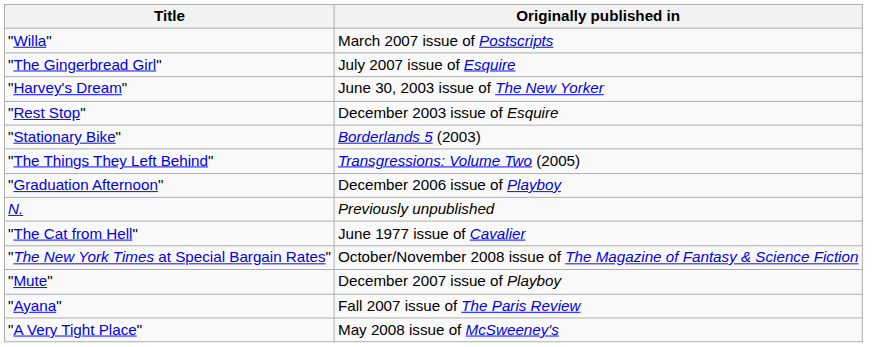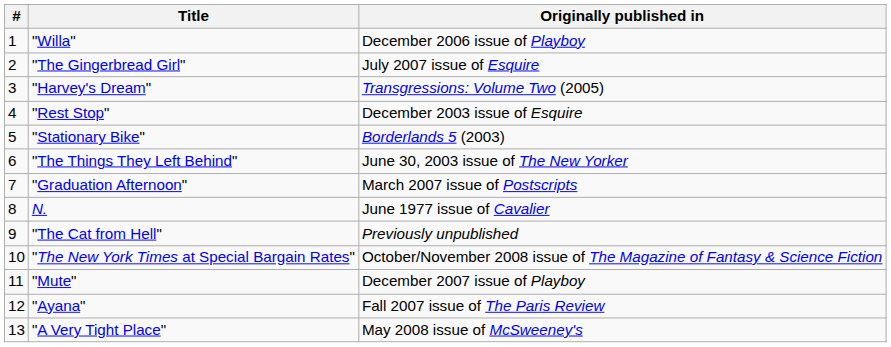 <table class="wikitable">
 <tr>
+<th>#</th>
 <th>Title</th>
 <th>Originally published in</th>
 </tr>
 <tr>
+<td>1</td>
 <td>"<a href='#'>Willa</a>"</td>
-<td>March 2007 issue of <em><a href='#'>Postscripts</a></em></td>
+<td>December 2006 issue of <em><a href='#'>Playboy</a></em></td>
 </tr>
 <tr>
+<td>2</td>
 <td>"<a href='#'>The Gingerbread Girl</a>"</td>
 <td>July 2007 issue of <em><a href='#'>Esquire</a></em></td>
 </tr>
 <tr>
+<td>3</td>
 <td>"<a href='#'>Harvey's Dream</a>"</td>
-<td>June 30, 2003 issue of <em><a href='#'>The New Yorker</a></em></td>
+<td><em><a href='#'>Transgressions: Volume Two</a></em> (2005)</td>
 </tr>
 <tr>
+<td>4</td>
 <td>"<a href='#'>Rest Stop</a>"</td>
 <td>December 2003 issue of <em>Esquire</em></td>
 </tr>
 <tr>
+<td>5</td>
 <td>"<a href='#'>Stationary Bike</a>"</td>
 <td><em><a href='#'>Borderlands 5</a></em> (2003)</td>
 </tr>
 <tr>
+<td>6</td>
 <td>"<a href='#'>The Things They Left Behind</a>"</td>
-<td><em><a href='#'>Transgressions: Volume Two</a></em> (2005)</td>
+<td>June 30, 2003 issue of <em><a href='#'>The New Yorker</a></em></td>
 </tr>
 <tr>
+<td>7</td>
 <td>"<a href='#'>Graduation Afternoon</a>"</td>
-<td>December 2006 issue of <em><a href='#'>Playboy</a></em></td>
+<td>March 2007 issue of <em><a href='#'>Postscripts</a></em></td>
 </tr>
 <tr>
+<td>8</td>
 <td><em><a href='#'>N.</a></em></td>
+<td>June 1977 issue of <em><a href='#'>Cavalier</a></em></td>
+</tr>
+<tr>
+<td>9</td>
+<td>"<a href='#'>The Cat from Hell</a>"</td>
 <td><em>Previously unpublished</em></td>
 </tr>
 <tr>
-<td>"<a href='#'>The Cat from Hell</a>"</td>
-<td>June 1977 issue of <em><a href='#'>Cavalier</a></em></td>
-</tr>
-<tr>
+<td>10</td>
 <td>"<a href='#'><em>The New York Times</em> at Special Bargain Rates</a>"</td>
 <td>October/November 2008 issue of <em><a href='#'>The Magazine of Fantasy & Science Fiction</a></em></td>
 </tr>
 <tr>
+<td>11</td>
 <td>"<a href='#'>Mute</a>"</td>
 <td>December 2007 issue of <em>Playboy</em></td>
 </tr>
 <tr>
+<td>12</td>
 <td>"<a href='#'>Ayana</a>"</td>
 <td>Fall 2007 issue of <em><a href='#'>The Paris Review</a></em></td>
 </tr>
 <tr>
+<td>13</td>
 <td>"<a href='#'>A Very Tight Place</a>"</td>
 <td>May 2008 issue of <em><a href='#'>McSweeney's</a></em></td>
 </tr>
 </table>
